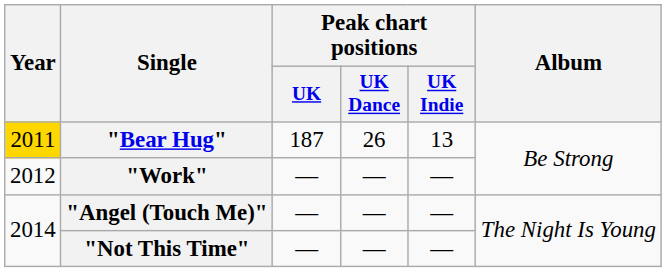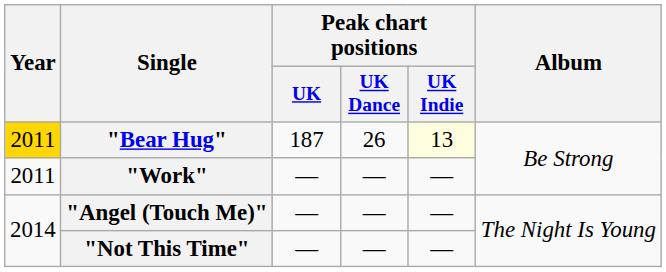 <table class="wikitable plainrowheaders" style="text-align:center;">
 <tr>
 <th scope="col" rowspan="2">Year</th>
 <th scope="col" rowspan="2">Single</th>
 <th scope="col" colspan="3">Peak chart positions</th>
 <th scope="col" rowspan="2">Album</th>
 </tr>
 <tr>
 <th scope="col" style="width:3em;font-size:85%;"><a href='#'>UK</a></th>
 <th scope="col" style="width:3em;font-size:85%;"><a href='#'>UK Dance</a></th>
 <th scope="col" style="width:3em;font-size:85%;"><a href='#'>UK Indie</a></th>
 </tr>
 <tr>
 <td style="background: gold;">2011</td>
 <th scope="row">"<a href='#'>Bear Hug</a>"</th>
 <td>187</td>
 <td>26</td>
-<td>13</td>
+<td style="background: lightyellow;">13</td>
 <td rowspan="2"><em>Be Strong</em></td>
 </tr>
 <tr>
-<td>2012</td>
+<td>2011</td>
 <th scope="row">"Work"</th>
 <td>—</td>
 <td>—</td>
 <td>—</td>
 </tr>
 <tr>
 <td rowspan="2">2014</td>
 <th scope="row">"Angel (Touch Me)"</th>
 <td>—</td>
 <td>—</td>
 <td>—</td>
 <td rowspan="2"><em>The Night Is Young</em></td>
 </tr>
 <tr>
 <th scope="row">"Not This Time"</th>
 <td>—</td>
 <td>—</td>
 <td>—</td>
 </tr>
 </table>
